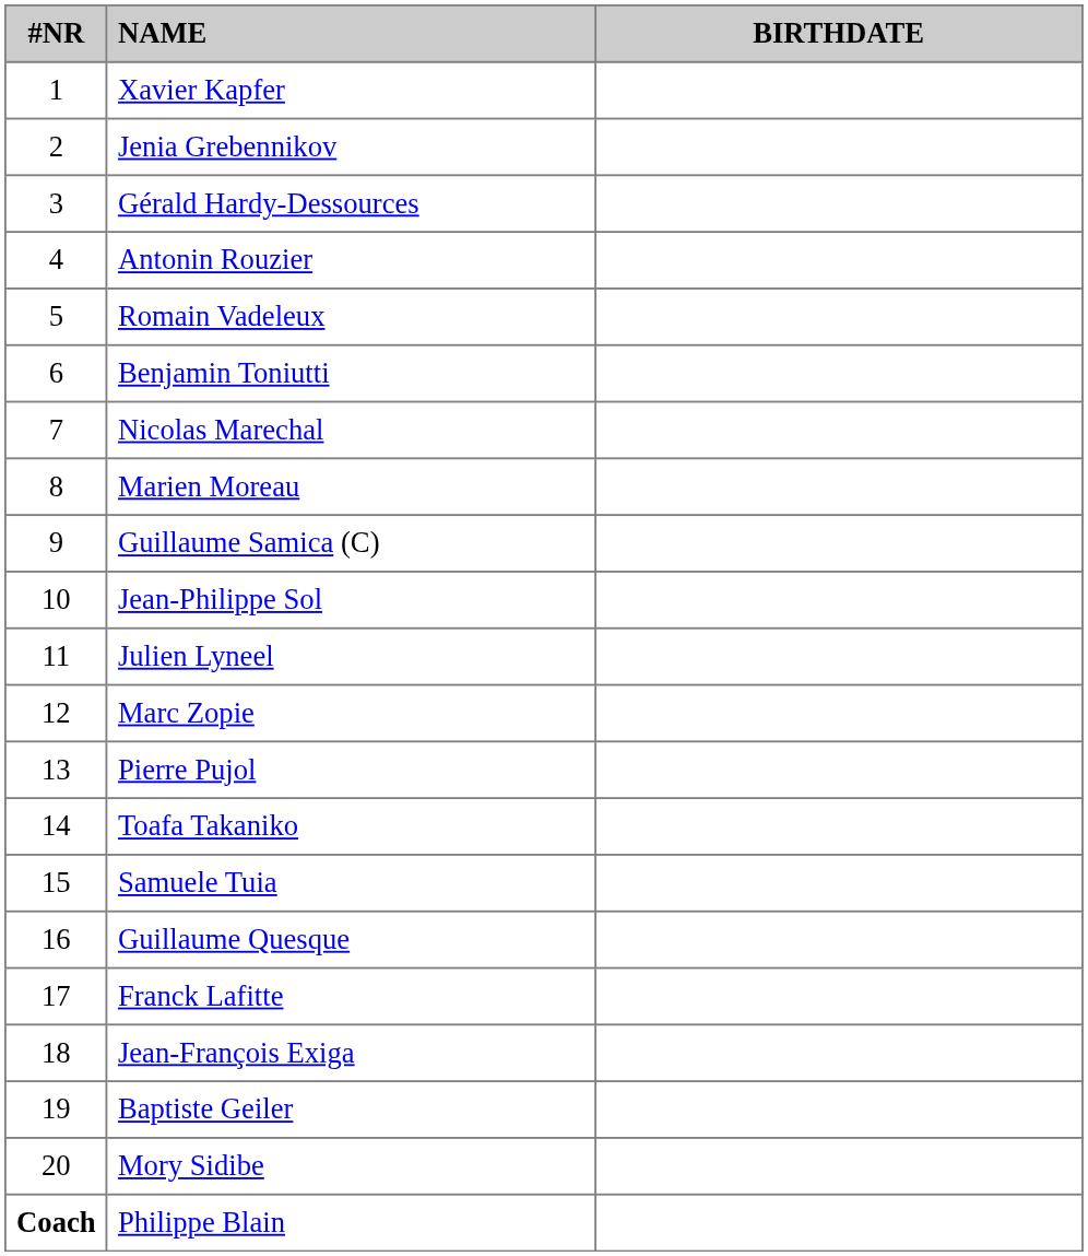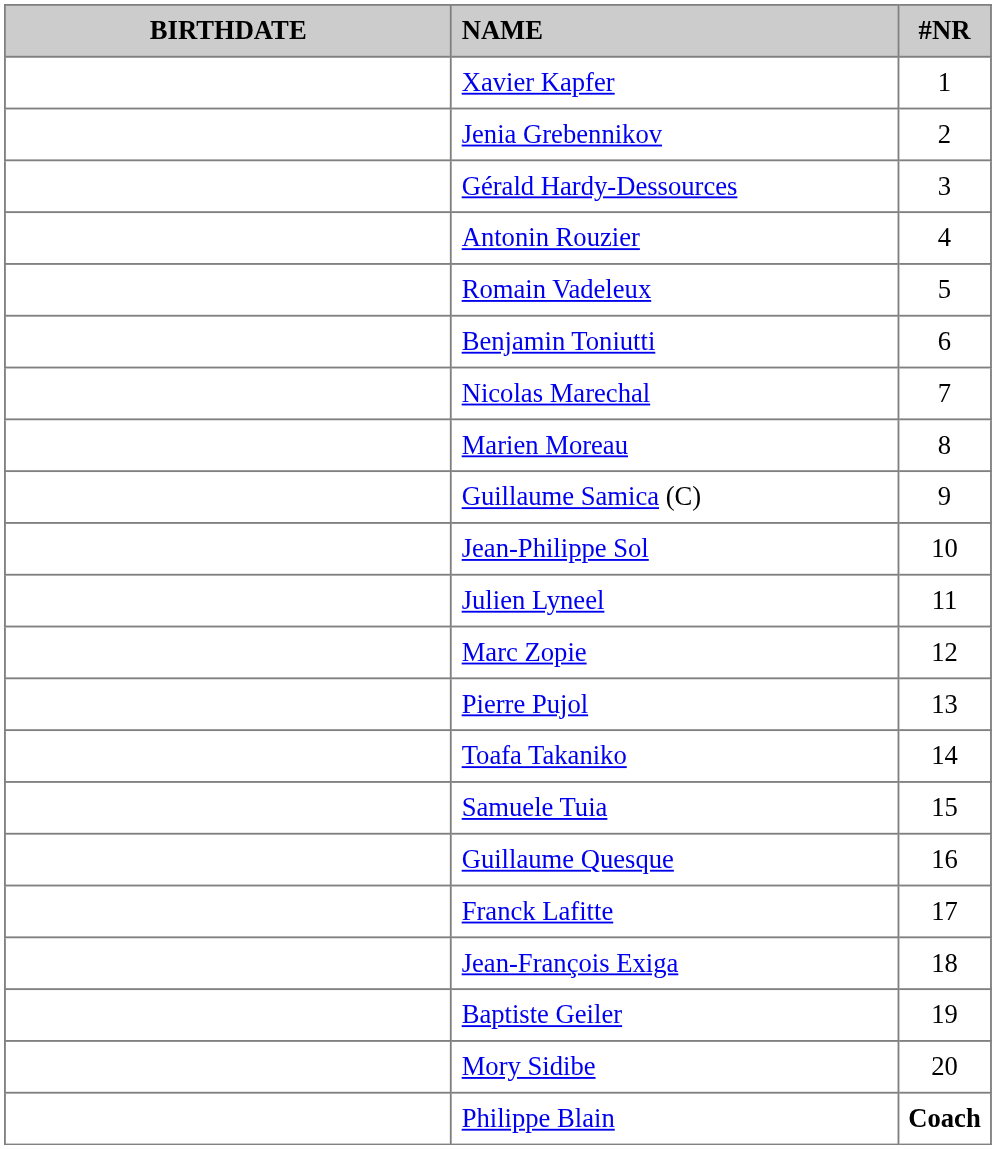 <table border="1" cellspacing="2" cellpadding="5" style="border-collapse: collapse; font-size: 90%;">
 <tr style="background:#ccc;">
+<th style="text-align:center; width:16em;">BIRTHDATE</th>
+<th style="text-align:left; width:16em;">NAME</th>
 <th>#NR</th>
-<th style="text-align:left; width:16em;">NAME</th>
-<th style="text-align:center; width:16em;">BIRTHDATE</th>
 </tr>
 <tr>
+<td align="center"></td>
+<td><a href='#'>Xavier Kapfer</a></td>
 <td style="text-align:center;">1</td>
-<td><a href='#'>Xavier Kapfer</a></td>
-<td align="center"></td>
 </tr>
 <tr>
+<td align="center"></td>
+<td><a href='#'>Jenia Grebennikov</a></td>
 <td style="text-align:center;">2</td>
-<td><a href='#'>Jenia Grebennikov</a></td>
-<td align="center"></td>
 </tr>
 <tr>
+<td align="center"></td>
+<td><a href='#'>Gérald Hardy-Dessources</a></td>
 <td style="text-align:center;">3</td>
-<td><a href='#'>Gérald Hardy-Dessources</a></td>
-<td align="center"></td>
 </tr>
 <tr>
+<td align="center"></td>
+<td><a href='#'>Antonin Rouzier</a></td>
 <td style="text-align:center;">4</td>
-<td><a href='#'>Antonin Rouzier</a></td>
-<td align="center"></td>
 </tr>
 <tr>
+<td align="center"></td>
+<td><a href='#'>Romain Vadeleux</a></td>
 <td style="text-align:center;">5</td>
-<td><a href='#'>Romain Vadeleux</a></td>
-<td align="center"></td>
 </tr>
 <tr>
+<td align="center"></td>
+<td><a href='#'>Benjamin Toniutti</a></td>
 <td style="text-align:center;">6</td>
-<td><a href='#'>Benjamin Toniutti</a></td>
-<td align="center"></td>
 </tr>
 <tr>
+<td align="center"></td>
+<td><a href='#'>Nicolas Marechal</a></td>
 <td style="text-align:center;">7</td>
-<td><a href='#'>Nicolas Marechal</a></td>
-<td align="center"></td>
 </tr>
 <tr>
+<td align="center"></td>
+<td><a href='#'>Marien Moreau</a></td>
 <td style="text-align:center;">8</td>
-<td><a href='#'>Marien Moreau</a></td>
-<td align="center"></td>
 </tr>
 <tr>
+<td align="center"></td>
+<td><a href='#'>Guillaume Samica</a> (C)</td>
 <td style="text-align:center;">9</td>
-<td><a href='#'>Guillaume Samica</a> (C)</td>
-<td align="center"></td>
 </tr>
 <tr>
+<td align="center"></td>
+<td><a href='#'>Jean-Philippe Sol</a></td>
 <td style="text-align:center;">10</td>
-<td><a href='#'>Jean-Philippe Sol</a></td>
-<td align="center"></td>
 </tr>
 <tr>
+<td align="center"></td>
+<td><a href='#'>Julien Lyneel</a></td>
 <td style="text-align:center;">11</td>
-<td><a href='#'>Julien Lyneel</a></td>
-<td align="center"></td>
 </tr>
 <tr>
+<td align="center"></td>
+<td><a href='#'>Marc Zopie</a></td>
 <td style="text-align:center;">12</td>
-<td><a href='#'>Marc Zopie</a></td>
-<td align="center"></td>
 </tr>
 <tr>
+<td align="center"></td>
+<td><a href='#'>Pierre Pujol</a></td>
 <td style="text-align:center;">13</td>
-<td><a href='#'>Pierre Pujol</a></td>
-<td align="center"></td>
 </tr>
 <tr>
+<td align="center"></td>
+<td><a href='#'>Toafa Takaniko</a></td>
 <td style="text-align:center;">14</td>
-<td><a href='#'>Toafa Takaniko</a></td>
-<td align="center"></td>
 </tr>
 <tr>
+<td align="center"></td>
+<td><a href='#'>Samuele Tuia</a></td>
 <td style="text-align:center;">15</td>
-<td><a href='#'>Samuele Tuia</a></td>
-<td align="center"></td>
 </tr>
 <tr>
+<td align="center"></td>
+<td><a href='#'>Guillaume Quesque</a></td>
 <td style="text-align:center;">16</td>
-<td><a href='#'>Guillaume Quesque</a></td>
-<td align="center"></td>
 </tr>
 <tr>
+<td align="center"></td>
+<td><a href='#'>Franck Lafitte</a></td>
 <td style="text-align:center;">17</td>
-<td><a href='#'>Franck Lafitte</a></td>
-<td align="center"></td>
 </tr>
 <tr>
+<td align="center"></td>
+<td><a href='#'>Jean-François Exiga</a></td>
 <td style="text-align:center;">18</td>
-<td><a href='#'>Jean-François Exiga</a></td>
-<td align="center"></td>
 </tr>
 <tr>
+<td align="center"></td>
+<td><a href='#'>Baptiste Geiler</a></td>
 <td style="text-align:center;">19</td>
-<td><a href='#'>Baptiste Geiler</a></td>
-<td align="center"></td>
 </tr>
 <tr>
+<td align="center"></td>
+<td><a href='#'>Mory Sidibe</a></td>
 <td style="text-align:center;">20</td>
-<td><a href='#'>Mory Sidibe</a></td>
-<td align="center"></td>
 </tr>
 <tr>
+<td align="center"></td>
+<td><a href='#'>Philippe Blain</a></td>
 <td style="text-align:center;"><strong>Coach</strong></td>
-<td><a href='#'>Philippe Blain</a></td>
-<td align="center"></td>
 </tr>
 </table>
